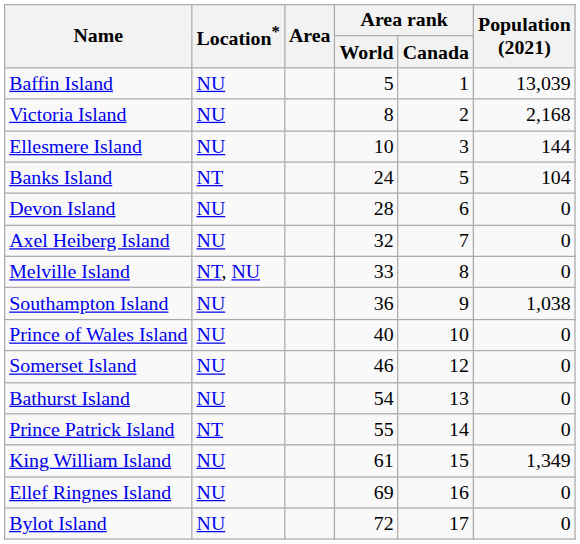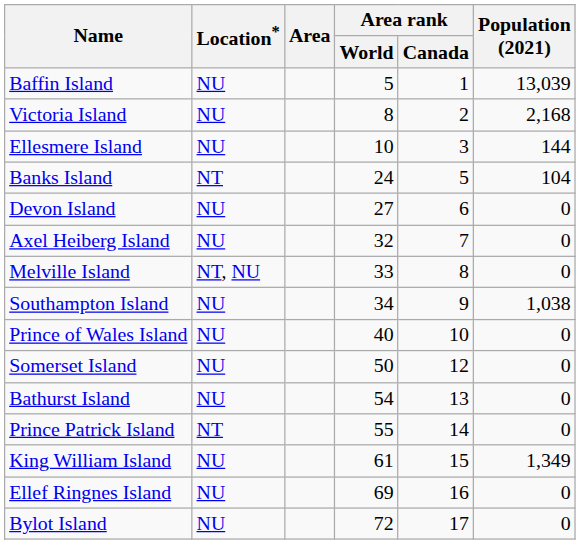 <table class="wikitable sortable">
 <tr>
 <th rowspan="2">Name</th>
 <th rowspan="2">Location<sup>*</sup></th>
 <th rowspan="2">Area</th>
 <th colspan="2">Area rank</th>
 <th rowspan="2">Population<br>(2021)</th>
 </tr>
 <tr>
 <th>World</th>
 <th>Canada</th>
 </tr>
 <tr>
 <td><a href='#'>Baffin Island</a></td>
 <td><a href='#'>NU</a></td>
 <td style="text-align: right;"></td>
 <td style="text-align: right;">5</td>
 <td style="text-align: right;">1</td>
 <td style="text-align: right;">13,039</td>
 </tr>
 <tr>
 <td><a href='#'>Victoria Island</a></td>
 <td><a href='#'>NU</a></td>
 <td style="text-align: right;"></td>
 <td style="text-align: right;">8</td>
 <td style="text-align: right;">2</td>
 <td style="text-align: right;">2,168</td>
 </tr>
 <tr>
 <td><a href='#'>Ellesmere Island</a></td>
 <td><a href='#'>NU</a></td>
 <td style="text-align: right;"></td>
 <td style="text-align: right;">10</td>
 <td style="text-align: right;">3</td>
 <td style="text-align: right;">144</td>
 </tr>
 <tr>
 <td><a href='#'>Banks Island</a></td>
 <td><a href='#'>NT</a></td>
 <td style="text-align: right;"></td>
 <td style="text-align: right;">24</td>
 <td style="text-align: right;">5</td>
 <td style="text-align: right;">104</td>
 </tr>
 <tr>
 <td><a href='#'>Devon Island</a></td>
 <td><a href='#'>NU</a></td>
 <td style="text-align: right;"></td>
-<td style="text-align: right;">28</td>
+<td style="text-align: right;">27</td>
 <td style="text-align: right;">6</td>
 <td style="text-align: right;">0</td>
 </tr>
 <tr>
 <td><a href='#'>Axel Heiberg Island</a></td>
 <td><a href='#'>NU</a></td>
 <td style="text-align: right;"></td>
 <td style="text-align: right;">32</td>
 <td style="text-align: right;">7</td>
 <td style="text-align: right;">0</td>
 </tr>
 <tr>
 <td><a href='#'>Melville Island</a></td>
 <td><a href='#'>NT</a>, <a href='#'>NU</a></td>
 <td style="text-align: right;"></td>
 <td style="text-align: right;">33</td>
 <td style="text-align: right;">8</td>
 <td style="text-align: right;">0</td>
 </tr>
 <tr>
 <td><a href='#'>Southampton Island</a></td>
 <td><a href='#'>NU</a></td>
 <td style="text-align: right;"></td>
-<td style="text-align: right;">36</td>
+<td style="text-align: right;">34</td>
 <td style="text-align: right;">9</td>
 <td style="text-align: right;">1,038</td>
 </tr>
 <tr>
 <td><a href='#'>Prince of Wales Island</a></td>
 <td><a href='#'>NU</a></td>
 <td style="text-align: right;"></td>
 <td style="text-align: right;">40</td>
 <td style="text-align: right;">10</td>
 <td style="text-align: right;">0</td>
 </tr>
 <tr>
 <td><a href='#'>Somerset Island</a></td>
 <td><a href='#'>NU</a></td>
 <td style="text-align: right;"></td>
-<td style="text-align: right;">46</td>
+<td style="text-align: right;">50</td>
 <td style="text-align: right;">12</td>
 <td style="text-align: right;">0</td>
 </tr>
 <tr>
 <td><a href='#'>Bathurst Island</a></td>
 <td><a href='#'>NU</a></td>
 <td style="text-align: right;"></td>
 <td style="text-align: right;">54</td>
 <td style="text-align: right;">13</td>
 <td style="text-align: right;">0</td>
 </tr>
 <tr>
 <td><a href='#'>Prince Patrick Island</a></td>
 <td><a href='#'>NT</a></td>
 <td style="text-align: right;"></td>
 <td style="text-align: right;">55</td>
 <td style="text-align: right;">14</td>
 <td style="text-align: right;">0</td>
 </tr>
 <tr>
 <td><a href='#'>King William Island</a></td>
 <td><a href='#'>NU</a></td>
 <td style="text-align: right;"></td>
 <td style="text-align: right;">61</td>
 <td style="text-align: right;">15</td>
 <td style="text-align: right;">1,349</td>
 </tr>
 <tr>
 <td><a href='#'>Ellef Ringnes Island</a></td>
 <td><a href='#'>NU</a></td>
 <td style="text-align: right;"></td>
 <td style="text-align: right;">69</td>
 <td style="text-align: right;">16</td>
 <td style="text-align: right;">0</td>
 </tr>
 <tr>
 <td><a href='#'>Bylot Island</a></td>
 <td><a href='#'>NU</a></td>
 <td style="text-align: right;"></td>
 <td style="text-align: right;">72</td>
 <td style="text-align: right;">17</td>
 <td style="text-align: right;">0</td>
 </tr>
 </table>
